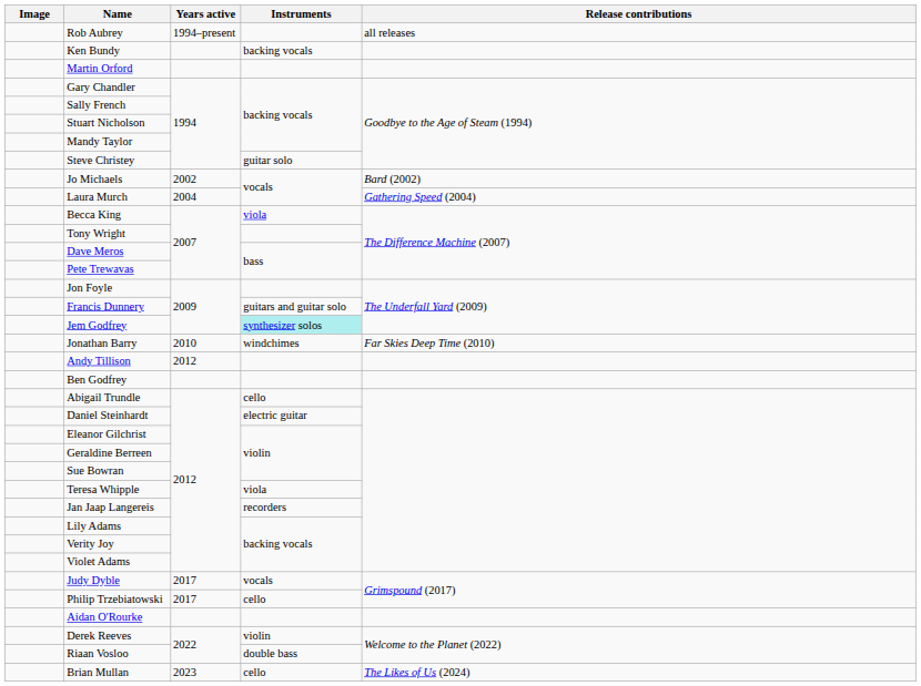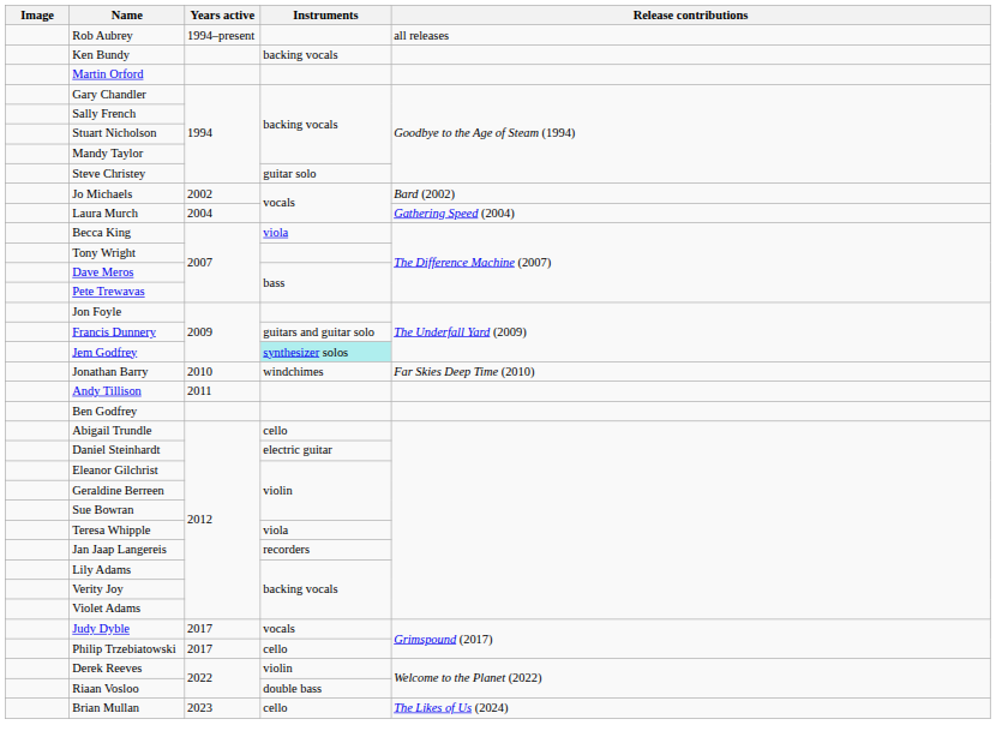 <table class="wikitable" border="1" width="100%">
 <tr>
 <th width="75">Image</th>
 <th width="140">Name</th>
 <th width="90">Years active</th>
 <th width="160">Instruments</th>
 <th>Release contributions</th>
 </tr>
 <tr>
 <td></td>
 <td>Rob Aubrey</td>
 <td>1994–present</td>
 <td></td>
 <td>all releases</td>
 </tr>
 <tr>
 <td></td>
 <td>Ken Bundy</td>
 <td></td>
 <td>backing vocals</td>
 <td></td>
 </tr>
 <tr>
 <td></td>
 <td><a href='#'>Martin Orford</a></td>
 <td></td>
 <td></td>
 <td></td>
 </tr>
 <tr>
 <td></td>
 <td>Gary Chandler</td>
 <td rowspan="5">1994</td>
 <td rowspan="4">backing vocals</td>
 <td rowspan="5"><em>Goodbye to the Age of Steam</em> (1994)</td>
 </tr>
 <tr>
 <td></td>
 <td>Sally French</td>
 </tr>
 <tr>
 <td></td>
 <td>Stuart Nicholson</td>
 </tr>
 <tr>
 <td></td>
 <td>Mandy Taylor</td>
 </tr>
 <tr>
 <td></td>
 <td>Steve Christey</td>
 <td>guitar solo</td>
 </tr>
 <tr>
 <td></td>
 <td>Jo Michaels</td>
 <td>2002</td>
 <td rowspan="2">vocals</td>
 <td><em>Bard</em> (2002)</td>
 </tr>
 <tr>
 <td></td>
 <td>Laura Murch</td>
 <td>2004</td>
 <td><em><a href='#'>Gathering Speed</a></em> (2004)</td>
 </tr>
 <tr>
 <td></td>
 <td>Becca King</td>
 <td rowspan="4">2007</td>
 <td><a href='#'>viola</a></td>
 <td rowspan="4"><em><a href='#'>The Difference Machine</a></em> (2007)</td>
 </tr>
 <tr>
 <td></td>
 <td>Tony Wright</td>
 <td></td>
 </tr>
 <tr>
 <td></td>
 <td><a href='#'>Dave Meros</a></td>
 <td rowspan="2">bass</td>
 </tr>
 <tr>
 <td></td>
 <td><a href='#'>Pete Trewavas</a></td>
 </tr>
 <tr>
 <td></td>
 <td>Jon Foyle</td>
 <td rowspan="3">2009</td>
 <td></td>
 <td rowspan="3"><em><a href='#'>The Underfall Yard</a></em> (2009)</td>
 </tr>
 <tr>
 <td></td>
 <td><a href='#'>Francis Dunnery</a></td>
 <td>guitars and guitar solo</td>
 </tr>
 <tr>
 <td></td>
 <td><a href='#'>Jem Godfrey</a></td>
 <td style="background: paleturquoise;"><a href='#'>synthesizer</a> solos</td>
 </tr>
 <tr>
 <td></td>
 <td>Jonathan Barry</td>
 <td>2010</td>
 <td>windchimes</td>
 <td><em>Far Skies Deep Time</em> (2010)</td>
 </tr>
 <tr>
 <td></td>
 <td><a href='#'>Andy Tillison</a></td>
-<td>2012</td>
+<td>2011</td>
 <td></td>
 <td></td>
 </tr>
 <tr>
 <td></td>
 <td>Ben Godfrey</td>
 <td></td>
 <td></td>
 <td></td>
 </tr>
 <tr>
 <td></td>
 <td>Abigail Trundle</td>
 <td rowspan="10">2012</td>
 <td>cello</td>
 <td rowspan="10"></td>
 </tr>
 <tr>
 <td></td>
 <td>Daniel Steinhardt</td>
 <td>electric guitar</td>
 </tr>
 <tr>
 <td></td>
 <td>Eleanor Gilchrist</td>
 <td rowspan="3">violin</td>
 </tr>
 <tr>
 <td></td>
 <td>Geraldine Berreen</td>
 </tr>
 <tr>
 <td></td>
 <td>Sue Bowran</td>
 </tr>
 <tr>
 <td></td>
 <td>Teresa Whipple</td>
 <td>viola</td>
 </tr>
 <tr>
 <td></td>
 <td>Jan Jaap Langereis</td>
 <td>recorders</td>
 </tr>
 <tr>
 <td></td>
 <td>Lily Adams</td>
 <td rowspan="3">backing vocals</td>
 </tr>
 <tr>
 <td></td>
 <td>Verity Joy</td>
 </tr>
 <tr>
 <td></td>
 <td>Violet Adams</td>
 </tr>
 <tr>
 <td></td>
 <td><a href='#'>Judy Dyble</a></td>
 <td>2017 </td>
 <td>vocals</td>
 <td rowspan="2"><em><a href='#'>Grimspound</a></em> (2017)</td>
 </tr>
 <tr>
 <td></td>
 <td>Philip Trzebiatowski</td>
 <td>2017</td>
 <td>cello</td>
 </tr>
 <tr>
 <td></td>
-<td><a href='#'>Aidan O'Rourke</a></td>
-<td></td>
-<td></td>
-<td></td>
-</tr>
-<tr>
-<td></td>
 <td>Derek Reeves</td>
 <td rowspan="2">2022</td>
 <td>violin</td>
 <td rowspan="2"><em>Welcome to the Planet</em> (2022)</td>
 </tr>
 <tr>
 <td></td>
 <td>Riaan Vosloo</td>
 <td>double bass</td>
 </tr>
 <tr>
 <td></td>
 <td>Brian Mullan</td>
 <td>2023</td>
 <td>cello</td>
 <td><em><a href='#'>The Likes of Us</a></em> (2024)</td>
 </tr>
 </table>
